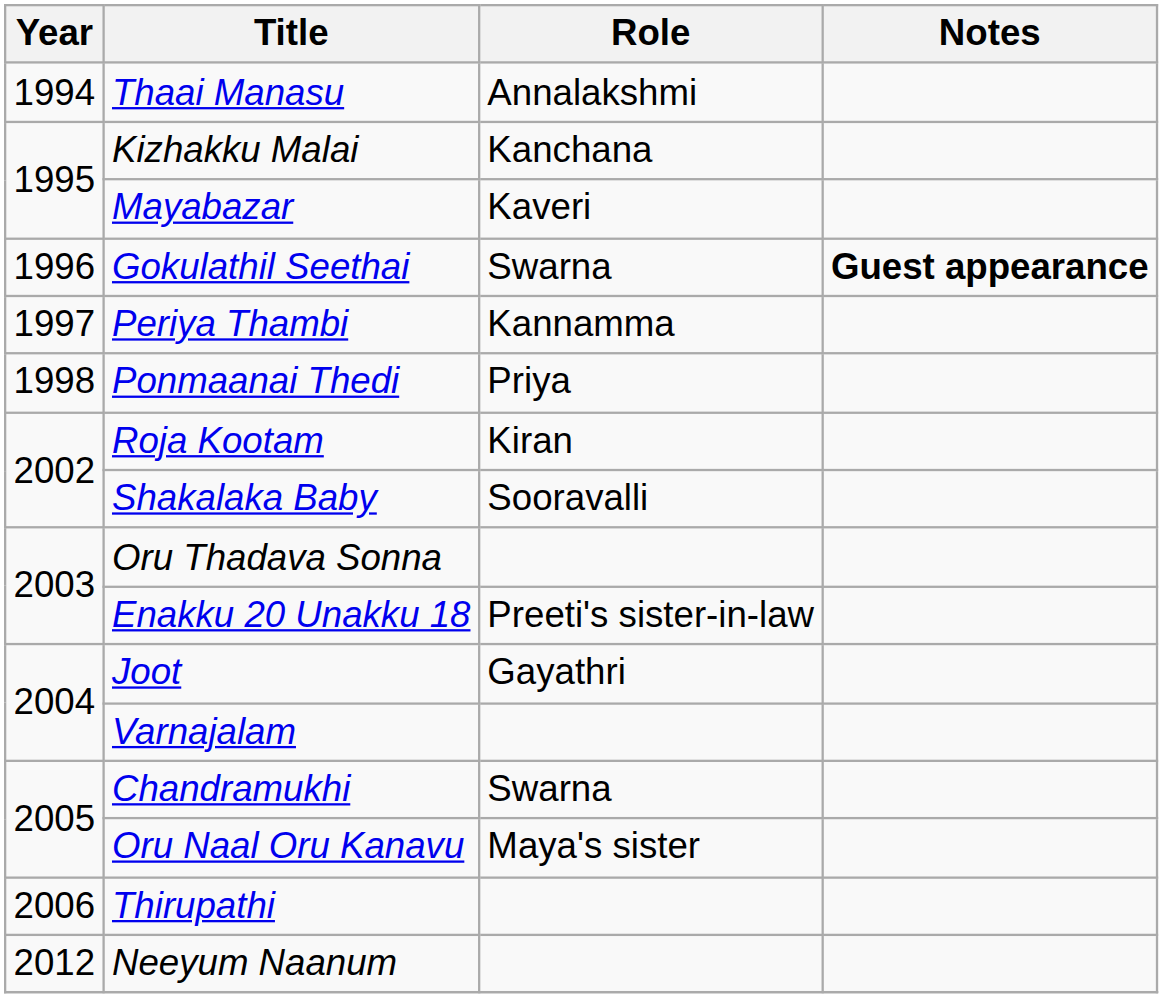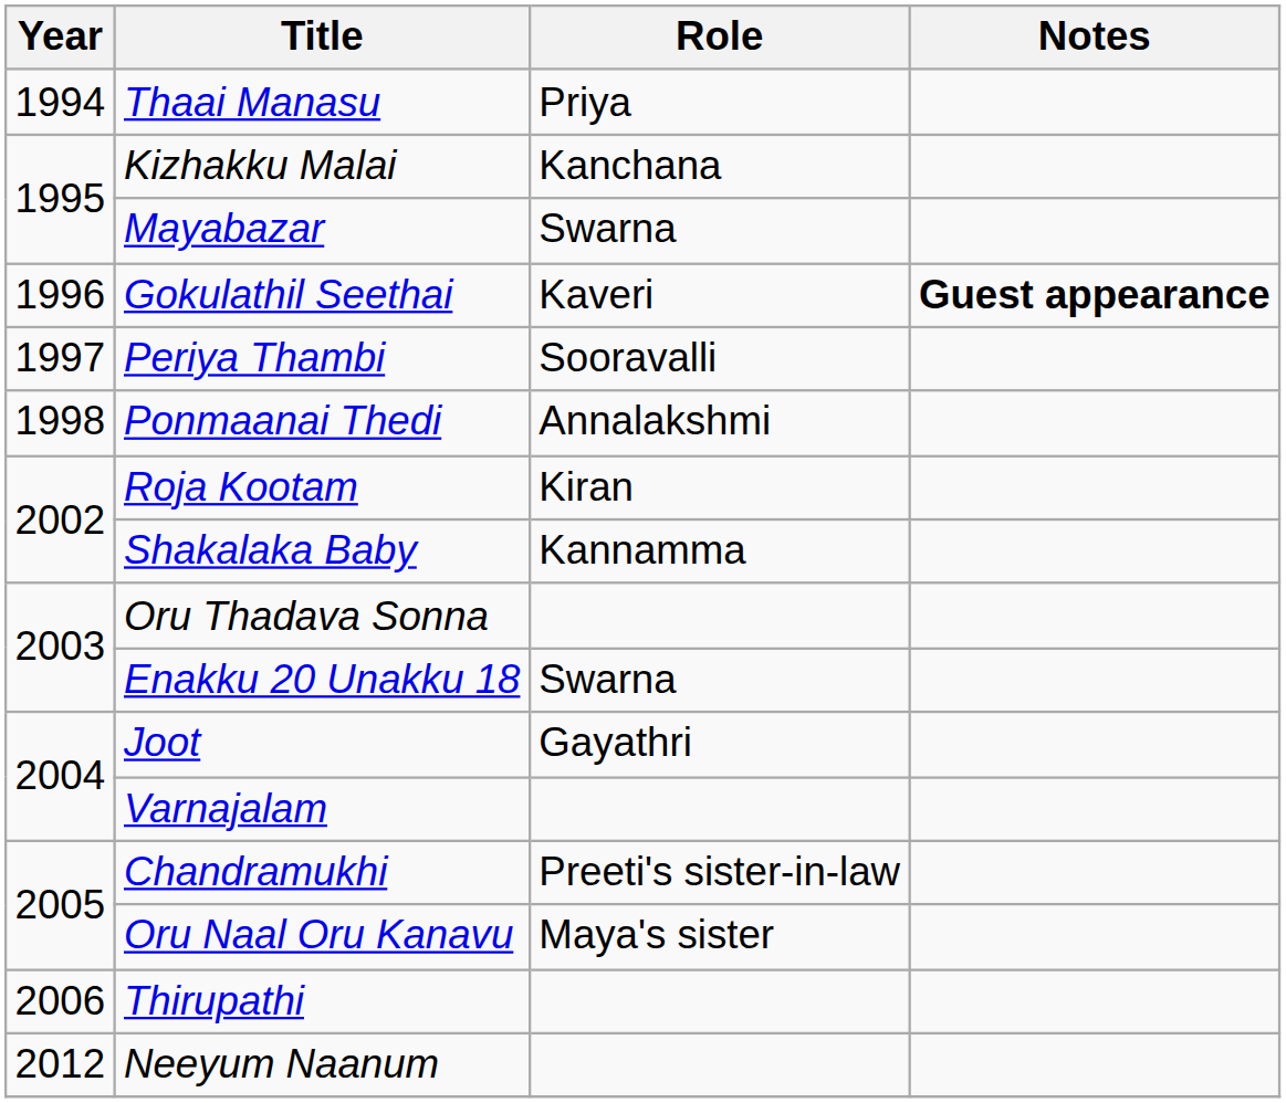 <table class="wikitable sortable">
 <tr>
 <th scope="col">Year</th>
 <th scope="col">Title</th>
 <th scope="col">Role</th>
 <th scope="col" class="unsortable">Notes</th>
 </tr>
 <tr>
 <td>1994</td>
 <td><em><a href='#'>Thaai Manasu</a></em></td>
-<td>Annalakshmi</td>
+<td>Priya</td>
 <td></td>
 </tr>
 <tr>
 <td rowspan=2>1995</td>
 <td><em>Kizhakku Malai</em></td>
 <td>Kanchana</td>
 <td></td>
 </tr>
 <tr>
 <td><em><a href='#'>Mayabazar</a></em></td>
-<td>Kaveri</td>
+<td>Swarna</td>
 <td></td>
 </tr>
 <tr>
 <td>1996</td>
 <td><em><a href='#'>Gokulathil Seethai</a></em></td>
-<td>Swarna</td>
+<td>Kaveri</td>
 <td><strong>Guest appearance</strong></td>
 </tr>
 <tr>
 <td>1997</td>
 <td><em><a href='#'>Periya Thambi</a></em></td>
-<td>Kannamma</td>
+<td>Sooravalli</td>
 <td></td>
 </tr>
 <tr>
 <td>1998</td>
 <td><em><a href='#'>Ponmaanai Thedi</a></em></td>
-<td>Priya</td>
+<td>Annalakshmi</td>
 <td></td>
 </tr>
 <tr>
 <td rowspan=2>2002</td>
 <td><em><a href='#'>Roja Kootam</a></em></td>
 <td>Kiran</td>
 <td></td>
 </tr>
 <tr>
 <td><em><a href='#'>Shakalaka Baby</a></em></td>
-<td>Sooravalli</td>
+<td>Kannamma</td>
 <td></td>
 </tr>
 <tr>
 <td rowspan=2>2003</td>
 <td><em>Oru Thadava Sonna</em></td>
 <td></td>
 <td></td>
 </tr>
 <tr>
 <td><em><a href='#'>Enakku 20 Unakku 18</a></em></td>
-<td>Preeti's sister-in-law</td>
+<td>Swarna</td>
 <td></td>
 </tr>
 <tr>
 <td rowspan=2>2004</td>
 <td><em><a href='#'>Joot</a></em></td>
 <td>Gayathri</td>
 <td></td>
 </tr>
 <tr>
 <td><em><a href='#'>Varnajalam</a></em></td>
 <td></td>
 <td></td>
 </tr>
 <tr>
 <td rowspan=2>2005</td>
 <td><em><a href='#'>Chandramukhi</a></em></td>
-<td>Swarna</td>
+<td>Preeti's sister-in-law</td>
 <td></td>
 </tr>
 <tr>
 <td><em><a href='#'>Oru Naal Oru Kanavu</a></em></td>
 <td>Maya's sister</td>
 <td></td>
 </tr>
 <tr>
 <td>2006</td>
 <td><em><a href='#'>Thirupathi</a></em></td>
 <td></td>
 <td></td>
 </tr>
 <tr>
 <td>2012</td>
 <td><em>Neeyum Naanum</em></td>
 <td></td>
 <td></td>
 </tr>
 <tr>
 </tr>
 </table>
